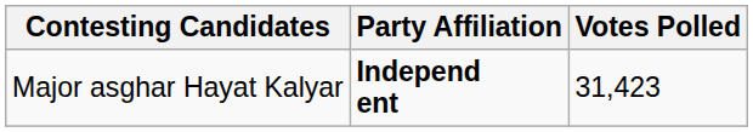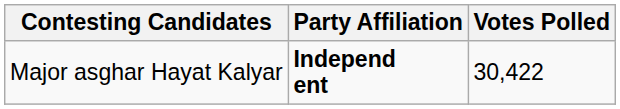 <table class="wikitable sortable">
 <tr>
 <th>Contesting Candidates</th>
 <th>Party Affiliation</th>
 <th>Votes Polled</th>
 </tr>
 <tr>
 <td>Major asghar Hayat Kalyar</td>
 <td><strong>Independ<br>ent</strong></td>
-<td>31,423</td>
+<td>30,422</td>
 </tr>
 </table>
